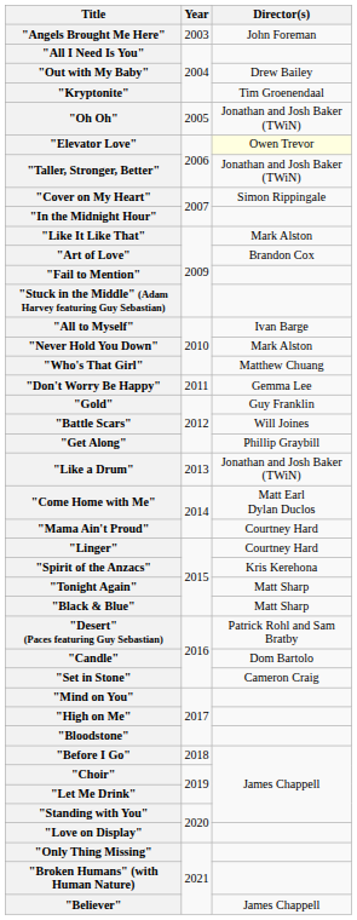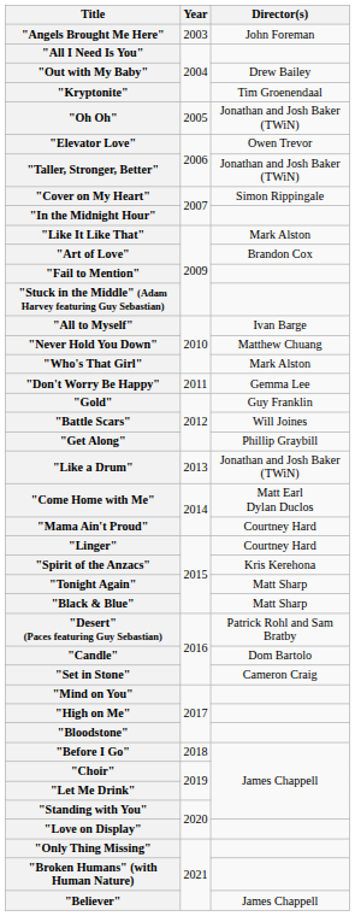 <table class="wikitable plainrowheaders" style="text-align:center;" border="1">
 <tr>
 <th scope="col" style="width:14em;">Title</th>
 <th scope="col" style="width:1em;">Year</th>
 <th scope="col" style="width:11em;">Director(s)</th>
 </tr>
 <tr>
 <th scope="row">"Angels Brought Me Here"</th>
 <td>2003</td>
 <td>John Foreman</td>
 </tr>
 <tr>
 <th scope="row">"All I Need Is You"</th>
 <td rowspan="3">2004</td>
 <td></td>
 </tr>
 <tr>
 <th scope="row">"Out with My Baby"</th>
 <td>Drew Bailey</td>
 </tr>
 <tr>
 <th scope="row">"Kryptonite"</th>
 <td>Tim Groenendaal</td>
 </tr>
 <tr>
 <th scope="row">"Oh Oh"</th>
 <td>2005</td>
 <td>Jonathan and Josh Baker (TWiN)</td>
 </tr>
 <tr>
 <th scope="row">"Elevator Love"</th>
 <td rowspan="2">2006</td>
-<td style="background: lightyellow;">Owen Trevor</td>
+<td>Owen Trevor</td>
 </tr>
 <tr>
 <th scope="row">"Taller, Stronger, Better"</th>
 <td>Jonathan and Josh Baker (TWiN)</td>
 </tr>
 <tr>
 <th scope="row">"Cover on My Heart"</th>
 <td rowspan="2">2007</td>
 <td>Simon Rippingale</td>
 </tr>
 <tr>
 <th scope="row">"In the Midnight Hour"</th>
 <td></td>
 </tr>
 <tr>
 <th scope="row">"Like It Like That"</th>
 <td rowspan="4">2009</td>
 <td>Mark Alston</td>
 </tr>
 <tr>
 <th scope="row">"Art of Love"</th>
 <td>Brandon Cox</td>
 </tr>
 <tr>
 <th scope="row">"Fail to Mention"</th>
 <td></td>
 </tr>
 <tr>
 <th scope="row">"Stuck in the Middle" <small> (Adam Harvey featuring Guy Sebastian)</small></th>
 <td></td>
 </tr>
 <tr>
 <th scope="row">"All to Myself"</th>
 <td rowspan="3">2010</td>
 <td>Ivan Barge</td>
 </tr>
 <tr>
 <th scope="row">"Never Hold You Down"</th>
-<td>Mark Alston</td>
+<td>Matthew Chuang</td>
 </tr>
 <tr>
 <th scope="row">"Who's That Girl"</th>
-<td>Matthew Chuang</td>
+<td>Mark Alston</td>
 </tr>
 <tr>
 <th scope="row">"Don't Worry Be Happy"</th>
 <td>2011</td>
 <td>Gemma Lee</td>
 </tr>
 <tr>
 <th scope="row">"Gold"</th>
 <td rowspan="3">2012</td>
 <td>Guy Franklin</td>
 </tr>
 <tr>
 <th scope="row">"Battle Scars"</th>
 <td>Will Joines</td>
 </tr>
 <tr>
 <th scope="row">"Get Along"</th>
 <td>Phillip Graybill</td>
 </tr>
 <tr>
 <th scope="row">"Like a Drum"</th>
 <td>2013</td>
 <td>Jonathan and Josh Baker (TWiN)</td>
 </tr>
 <tr>
 <th scope="row">"Come Home with Me"</th>
 <td rowspan="2">2014</td>
 <td>Matt Earl<br>Dylan Duclos</td>
 </tr>
 <tr>
 <th scope="row">"Mama Ain't Proud"</th>
 <td>Courtney Hard</td>
 </tr>
 <tr>
 <th scope="row">"Linger"</th>
 <td rowspan="4">2015</td>
 <td>Courtney Hard</td>
 </tr>
 <tr>
 <th scope="row">"Spirit of the Anzacs"</th>
 <td>Kris Kerehona</td>
 </tr>
 <tr>
 <th scope="row">"Tonight Again"</th>
 <td>Matt Sharp</td>
 </tr>
 <tr>
 <th scope="row">"Black & Blue"</th>
 <td>Matt Sharp</td>
 </tr>
 <tr>
 <th scope="row">"Desert"<br><small>(Paces featuring Guy Sebastian)</small></th>
 <td rowspan="3">2016</td>
 <td>Patrick Rohl and Sam Bratby</td>
 </tr>
 <tr>
 <th scope="row">"Candle"</th>
 <td>Dom Bartolo</td>
 </tr>
 <tr>
 <th scope="row">"Set in Stone"</th>
 <td>Cameron Craig</td>
 </tr>
 <tr>
 <th scope="row">"Mind on You"</th>
 <td rowspan="3">2017</td>
 <td></td>
 </tr>
 <tr>
 <th scope="row">"High on Me"</th>
 <td></td>
 </tr>
 <tr>
 <th scope="row">"Bloodstone"</th>
 <td></td>
 </tr>
 <tr>
 <th scope="row">"Before I Go"</th>
 <td>2018</td>
 <td rowspan="4">James Chappell</td>
 </tr>
 <tr>
 <th scope="row">"Choir"</th>
 <td rowspan="2">2019</td>
 </tr>
 <tr>
 <th scope="row">"Let Me Drink"</th>
 </tr>
 <tr>
 <th scope="row">"Standing with You"</th>
 <td rowspan=2>2020</td>
 </tr>
 <tr>
 <th scope="row">"Love on Display"</th>
 <td></td>
 </tr>
 <tr>
 <th scope="row">"Only Thing Missing"</th>
 <td rowspan=3>2021</td>
 <td></td>
 </tr>
 <tr>
 <th scope="row">"Broken Humans" (with Human Nature)</th>
 <td></td>
 </tr>
 <tr>
 <th scope="row">"Believer"</th>
 <td>James Chappell</td>
 </tr>
 </table>
